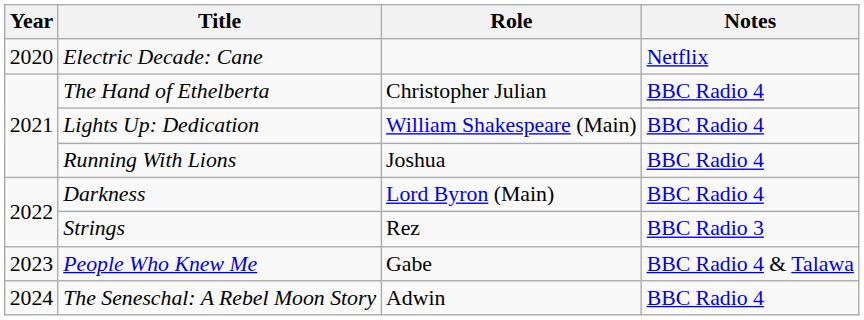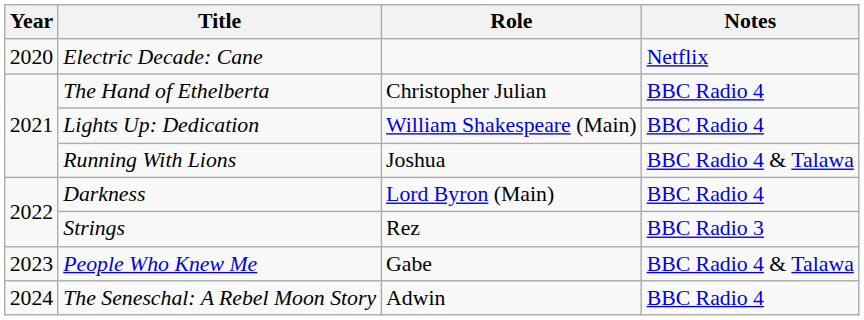 <table class="wikitable">
 <tr>
 <th>Year</th>
 <th>Title</th>
 <th>Role</th>
 <th>Notes</th>
 </tr>
 <tr>
 <td>2020</td>
 <td><em>Electric Decade: Cane</em></td>
 <td></td>
 <td><a href='#'>Netflix</a></td>
 </tr>
 <tr>
 <td rowspan="3">2021</td>
 <td><em>The Hand of Ethelberta</em></td>
 <td>Christopher Julian</td>
 <td><a href='#'>BBC Radio 4</a></td>
 </tr>
 <tr>
 <td><em>Lights Up: Dedication</em></td>
 <td><a href='#'>William Shakespeare</a> (Main)</td>
 <td><a href='#'>BBC Radio 4</a></td>
 </tr>
 <tr>
 <td><em>Running With Lions</em></td>
 <td>Joshua</td>
-<td><a href='#'>BBC Radio 4</a></td>
+<td><a href='#'>BBC Radio 4</a> & <a href='#'>Talawa</a></td>
 </tr>
 <tr>
 <td rowspan="2">2022</td>
 <td><em>Darkness</em></td>
 <td><a href='#'>Lord Byron</a> (Main)</td>
 <td><a href='#'>BBC Radio 4</a></td>
 </tr>
 <tr>
 <td><em>Strings</em></td>
 <td>Rez</td>
 <td><a href='#'>BBC Radio 3</a></td>
 </tr>
 <tr>
 <td>2023</td>
 <td><em><a href='#'>People Who Knew Me</a></em></td>
 <td>Gabe</td>
 <td><a href='#'>BBC Radio 4</a> & <a href='#'>Talawa</a></td>
 </tr>
 <tr>
 <td>2024</td>
 <td><em>The Seneschal: A Rebel Moon Story</em></td>
 <td>Adwin</td>
 <td><a href='#'>BBC Radio 4</a></td>
 </tr>
 </table>
